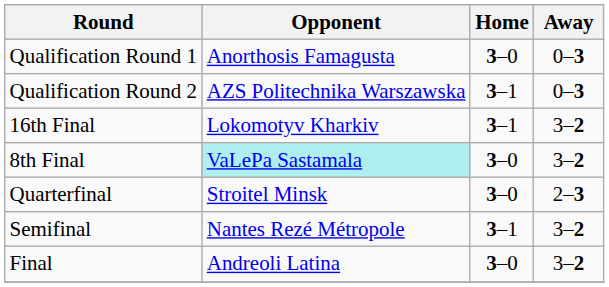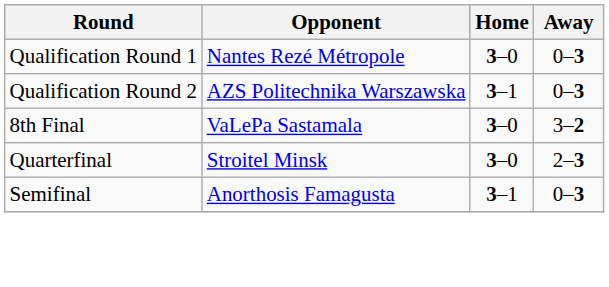 <table class="wikitable" style="text-align: left; font-size:95%">
 <tr bgcolor="#ccccff">
 <th>Round</th>
 <th>Opponent</th>
 <th>Home</th>
 <th> Away </th>
 </tr>
 <tr>
 <td>Qualification Round 1</td>
-<td> <a href='#'>Anorthosis Famagusta</a></td>
+<td> <a href='#'>Nantes Rezé Métropole</a></td>
 <td align="center"><strong>3</strong>–0</td>
 <td align="center">0–<strong>3</strong></td>
 </tr>
 <tr>
 <td>Qualification Round 2</td>
 <td> <a href='#'>AZS Politechnika Warszawska</a></td>
 <td align="center"><strong>3</strong>–1</td>
 <td align="center">0–<strong>3</strong></td>
 </tr>
 <tr>
-<td>16th Final</td>
-<td> <a href='#'>Lokomotyv Kharkiv</a></td>
-<td align="center"><strong>3</strong>–1</td>
-<td align="center">3–<strong>2</strong></td>
-</tr>
-<tr>
 <td>8th Final</td>
-<td style="background: paleturquoise;"> <a href='#'>VaLePa Sastamala</a></td>
+<td> <a href='#'>VaLePa Sastamala</a></td>
 <td align="center"><strong>3</strong>–0</td>
 <td align="center">3–<strong>2</strong></td>
 </tr>
 <tr>
 <td>Quarterfinal</td>
 <td> <a href='#'>Stroitel Minsk</a></td>
 <td align="center"><strong>3</strong>–0</td>
 <td align="center">2–<strong>3</strong></td>
 </tr>
 <tr>
 <td>Semifinal</td>
-<td> <a href='#'>Nantes Rezé Métropole</a></td>
+<td> <a href='#'>Anorthosis Famagusta</a></td>
 <td align="center"><strong>3</strong>–1</td>
-<td align="center">3–<strong>2</strong></td>
-</tr>
-<tr>
-<td>Final</td>
-<td> <a href='#'>Andreoli Latina</a></td>
-<td align="center"><strong>3</strong>–0</td>
-<td align="center">3–<strong>2</strong></td>
+<td align="center">0–<strong>3</strong></td>
 </tr>
 <tr>
 </tr>
 </table>
